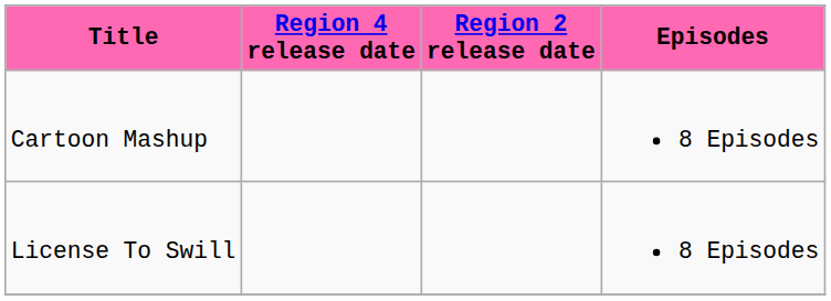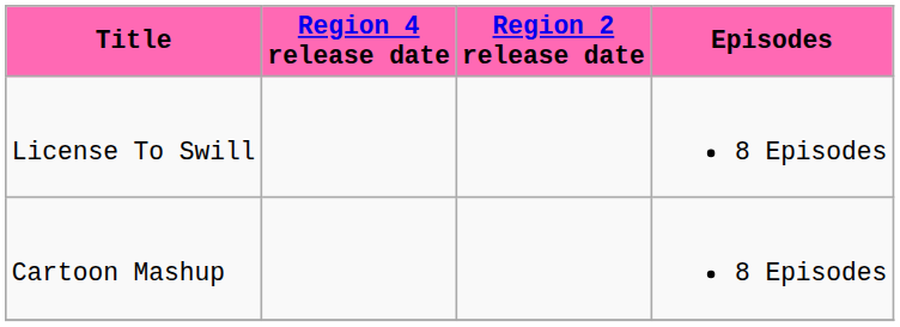 <table class="wikitable">
 <tr>
 <th style="background: #FF69B4;">Title</th>
 <th style="background: #FF69B4;"><a href='#'>Region 4</a><br>release date</th>
 <th style="background: #FF69B4;"><a href='#'>Region 2</a><br>release date</th>
 <th style="background: #FF69B4;">Episodes</th>
 </tr>
 <tr>
-<td><br>Cartoon Mashup</td>
+<td><br>License To Swill</td>
 <td></td>
 <td></td>
 <td><br><ul><li>8 Episodes</li></ul></td>
 </tr>
 <tr>
-<td><br>License To Swill</td>
+<td><br>Cartoon Mashup</td>
 <td></td>
 <td></td>
 <td><br><ul><li>8 Episodes</li></ul></td>
 </tr>
 <tr>
 </tr>
 </table>
